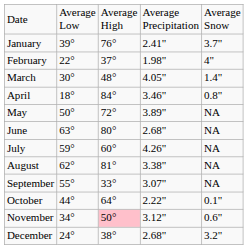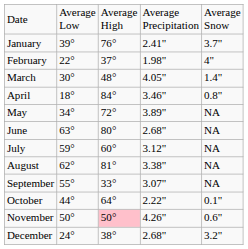 <table class="wikitable">
 <tr>
 <td>Date</td>
 <td>Average<br>Low</td>
 <td>Average<br>High</td>
 <td>Average<br>Precipitation</td>
 <td>Average<br>Snow</td>
 </tr>
 <tr>
 <td>January</td>
 <td>39°</td>
 <td>76°</td>
 <td>2.41"</td>
 <td>3.7"</td>
 </tr>
 <tr>
 <td>February</td>
 <td>22°</td>
 <td>37°</td>
 <td>1.98"</td>
 <td>4"</td>
 </tr>
 <tr>
 <td>March</td>
 <td>30°</td>
 <td>48°</td>
 <td>4.05"</td>
 <td>1.4"</td>
 </tr>
 <tr>
 <td>April</td>
 <td>18°</td>
 <td>84°</td>
 <td>3.46"</td>
 <td>0.8"</td>
 </tr>
 <tr>
 <td>May</td>
-<td>50°</td>
+<td>34°</td>
 <td>72°</td>
 <td>3.89"</td>
 <td>NA</td>
 </tr>
 <tr>
 <td>June</td>
 <td>63°</td>
 <td>80°</td>
 <td>2.68"</td>
 <td>NA</td>
 </tr>
 <tr>
 <td>July</td>
 <td>59°</td>
 <td>60°</td>
-<td>4.26"</td>
+<td>3.12"</td>
 <td>NA</td>
 </tr>
 <tr>
 <td>August</td>
 <td>62°</td>
 <td>81°</td>
 <td>3.38"</td>
 <td>NA</td>
 </tr>
 <tr>
 <td>September</td>
 <td>55°</td>
 <td>33°</td>
 <td>3.07"</td>
 <td>NA</td>
 </tr>
 <tr>
 <td>October</td>
 <td>44°</td>
 <td>64°</td>
 <td>2.22"</td>
 <td>0.1"</td>
 </tr>
 <tr>
 <td>November</td>
-<td>34°</td>
+<td>50°</td>
 <td style="background: pink;">50°</td>
-<td>3.12"</td>
+<td>4.26"</td>
 <td>0.6"</td>
 </tr>
 <tr>
 <td>December</td>
 <td>24°</td>
 <td>38°</td>
 <td>2.68"</td>
 <td>3.2"</td>
 </tr>
 </table>
